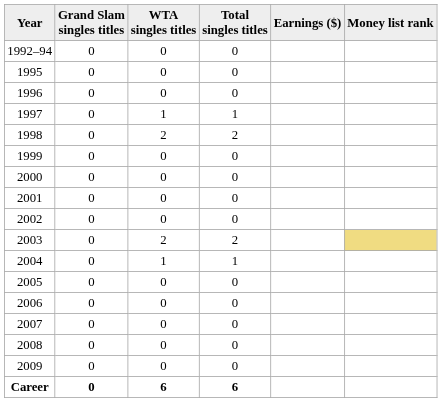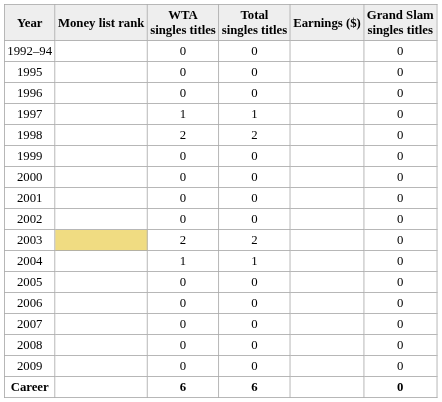 <table cellpadding="3" cellspacing="0" border="1" style="font-size: 95%; border: #aaa solid 1px; border-collapse: collapse;">
 <tr style="background:#eee;">
 <th>Year</th>
-<th>Grand Slam<br>singles titles</th>
+<th>Money list rank</th>
 <th>WTA <br>singles titles</th>
 <th>Total<br>singles titles</th>
 <th>Earnings ($)</th>
-<th>Money list rank</th>
+<th>Grand Slam<br>singles titles</th>
 </tr>
 <tr>
 <td style="text-align:center;">1992–94</td>
-<td style="text-align:center;">0</td>
+<td style="text-align:center;"></td>
 <td style="text-align:center;">0</td>
 <td style="text-align:center;">0</td>
 <td style="text-align:right;"></td>
-<td style="text-align:center;"></td>
+<td style="text-align:center;">0</td>
 </tr>
 <tr>
 <td style="text-align:center;">1995</td>
-<td style="text-align:center;">0</td>
+<td style="text-align:center;"></td>
 <td style="text-align:center;">0</td>
 <td style="text-align:center;">0</td>
 <td style="text-align:right;"></td>
-<td style="text-align:center;"></td>
+<td style="text-align:center;">0</td>
 </tr>
 <tr>
 <td style="text-align:center;">1996</td>
-<td style="text-align:center;">0</td>
+<td style="text-align:center;"></td>
 <td style="text-align:center;">0</td>
 <td style="text-align:center;">0</td>
 <td style="text-align:right;"></td>
-<td style="text-align:center;"></td>
+<td style="text-align:center;">0</td>
 </tr>
 <tr>
 <td style="text-align:center;">1997</td>
-<td style="text-align:center;">0</td>
+<td style="text-align:center;"></td>
 <td style="text-align:center;">1</td>
 <td style="text-align:center;">1</td>
 <td style="text-align:right;"></td>
-<td style="text-align:center;"></td>
+<td style="text-align:center;">0</td>
 </tr>
 <tr>
 <td style="text-align:center;">1998</td>
-<td style="text-align:center;">0</td>
+<td style="text-align:center;"></td>
 <td style="text-align:center;">2</td>
 <td style="text-align:center;">2</td>
 <td style="text-align:right;"></td>
-<td style="text-align:center;"></td>
+<td style="text-align:center;">0</td>
 </tr>
 <tr>
 <td style="text-align:center;">1999</td>
-<td style="text-align:center;">0</td>
+<td style="text-align:center;"></td>
 <td style="text-align:center;">0</td>
 <td style="text-align:center;">0</td>
 <td style="text-align:right;"></td>
-<td style="text-align:center;"></td>
+<td style="text-align:center;">0</td>
 </tr>
 <tr>
 <td style="text-align:center;">2000</td>
-<td style="text-align:center;">0</td>
+<td style="text-align:center;"></td>
 <td style="text-align:center;">0</td>
 <td style="text-align:center;">0</td>
 <td style="text-align:right;"></td>
-<td style="text-align:center;"></td>
+<td style="text-align:center;">0</td>
 </tr>
 <tr>
 <td style="text-align:center;">2001</td>
-<td style="text-align:center;">0</td>
+<td style="text-align:center;"></td>
 <td style="text-align:center;">0</td>
 <td style="text-align:center;">0</td>
 <td style="text-align:right;"></td>
-<td style="text-align:center;"></td>
+<td style="text-align:center;">0</td>
 </tr>
 <tr>
 <td style="text-align:center;">2002</td>
-<td style="text-align:center;">0</td>
+<td style="text-align:center;"></td>
 <td style="text-align:center;">0</td>
 <td style="text-align:center;">0</td>
 <td style="text-align:right;"></td>
-<td style="text-align:center;"></td>
+<td style="text-align:center;">0</td>
 </tr>
 <tr>
 <td style="text-align:center;">2003</td>
-<td style="text-align:center;">0</td>
+<td style="text-align:center; background:#f0dc82;"></td>
 <td style="text-align:center;">2</td>
 <td style="text-align:center;">2</td>
 <td style="text-align:right;"></td>
-<td style="text-align:center; background:#f0dc82;"></td>
+<td style="text-align:center;">0</td>
 </tr>
 <tr>
 <td style="text-align:center;">2004</td>
-<td style="text-align:center;">0</td>
+<td style="text-align:center;"></td>
 <td style="text-align:center;">1</td>
 <td style="text-align:center;">1</td>
 <td style="text-align:right;"></td>
-<td style="text-align:center;"></td>
+<td style="text-align:center;">0</td>
 </tr>
 <tr>
 <td style="text-align:center;">2005</td>
-<td style="text-align:center;">0</td>
+<td style="text-align:center;"></td>
 <td style="text-align:center;">0</td>
 <td style="text-align:center;">0</td>
 <td style="text-align:right;"></td>
-<td style="text-align:center;"></td>
+<td style="text-align:center;">0</td>
 </tr>
 <tr>
 <td style="text-align:center;">2006</td>
-<td style="text-align:center;">0</td>
+<td style="text-align:center;"></td>
 <td style="text-align:center;">0</td>
 <td style="text-align:center;">0</td>
 <td style="text-align:right;"></td>
-<td style="text-align:center;"></td>
+<td style="text-align:center;">0</td>
 </tr>
 <tr>
 <td style="text-align:center;">2007</td>
-<td style="text-align:center;">0</td>
+<td style="text-align:center;"></td>
 <td style="text-align:center;">0</td>
 <td style="text-align:center;">0</td>
 <td style="text-align:right;"></td>
-<td style="text-align:center;"></td>
+<td style="text-align:center;">0</td>
 </tr>
 <tr>
 <td style="text-align:center;">2008</td>
-<td style="text-align:center;">0</td>
+<td style="text-align:center;"></td>
 <td style="text-align:center;">0</td>
 <td style="text-align:center;">0</td>
 <td style="text-align:right;"></td>
-<td style="text-align:center;"></td>
+<td style="text-align:center;">0</td>
 </tr>
 <tr>
 <td style="text-align:center;">2009</td>
-<td style="text-align:center;">0</td>
+<td style="text-align:center;"></td>
 <td style="text-align:center;">0</td>
 <td style="text-align:center;">0</td>
 <td style="text-align:right;"></td>
-<td style="text-align:center;"></td>
+<td style="text-align:center;">0</td>
 </tr>
 <tr>
 <th style="text-align:center;">Career</th>
-<th style="text-align:center;">0</th>
+<th style="text-align:center;"></th>
 <th style="text-align:center;">6</th>
 <th style="text-align:center;">6</th>
 <th align="right"></th>
-<th style="text-align:center;"></th>
+<th style="text-align:center;">0</th>
 </tr>
 </table>
